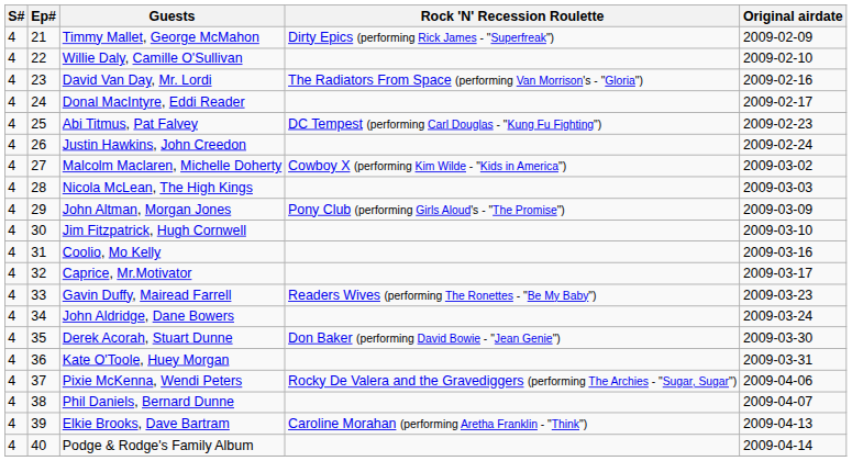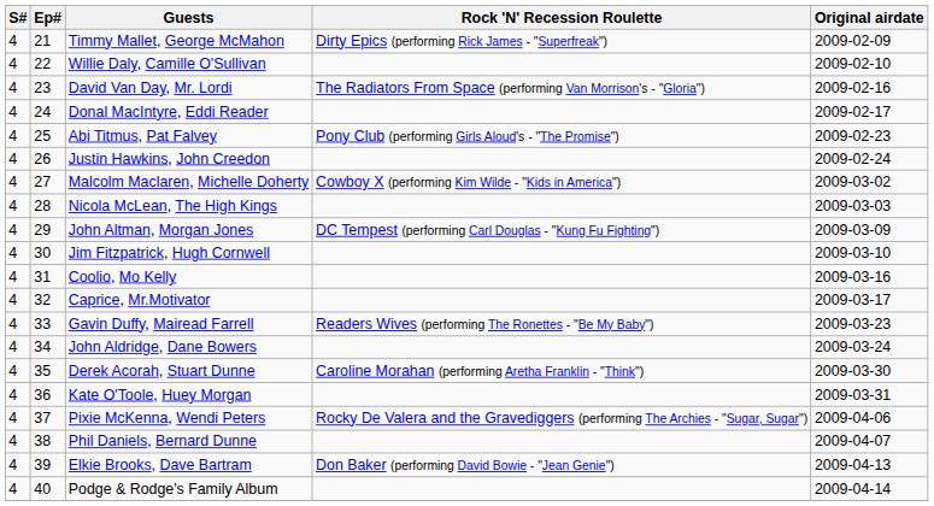 <table class="wikitable" style="font-size:90%">
 <tr>
 <th>S#</th>
 <th>Ep#</th>
 <th>Guests</th>
 <th>Rock 'N' Recession Roulette</th>
 <th>Original airdate</th>
 </tr>
 <tr>
 <td>4</td>
 <td>21</td>
 <td><a href='#'>Timmy Mallet</a>, <a href='#'>George McMahon</a></td>
 <td> <a href='#'>Dirty Epics</a> <small> (performing <a href='#'>Rick James</a> - "<a href='#'>Superfreak</a>")</small></td>
 <td>2009-02-09</td>
 </tr>
 <tr>
 <td>4</td>
 <td>22</td>
 <td><a href='#'>Willie Daly</a>, <a href='#'>Camille O'Sullivan</a></td>
 <td></td>
 <td>2009-02-10</td>
 </tr>
 <tr>
 <td>4</td>
 <td>23</td>
 <td><a href='#'>David Van Day</a>, <a href='#'>Mr. Lordi</a></td>
 <td> <a href='#'>The Radiators From Space</a> <small> (performing <a href='#'>Van Morrison</a>'s - "<a href='#'>Gloria</a>")</small></td>
 <td>2009-02-16</td>
 </tr>
 <tr>
 <td>4</td>
 <td>24</td>
 <td><a href='#'>Donal MacIntyre</a>, <a href='#'>Eddi Reader</a></td>
 <td></td>
 <td>2009-02-17</td>
 </tr>
 <tr>
 <td>4</td>
 <td>25</td>
 <td><a href='#'>Abi Titmus</a>, <a href='#'>Pat Falvey</a></td>
-<td> <a href='#'>DC Tempest</a> <small> (performing <a href='#'>Carl Douglas</a> - "<a href='#'>Kung Fu Fighting</a>")</small></td>
+<td> <a href='#'>Pony Club</a> <small> (performing <a href='#'>Girls Aloud</a>'s - "<a href='#'>The Promise</a>")</small></td>
 <td>2009-02-23</td>
 </tr>
 <tr>
 <td>4</td>
 <td>26</td>
 <td><a href='#'>Justin Hawkins</a>, <a href='#'>John Creedon</a></td>
 <td></td>
 <td>2009-02-24</td>
 </tr>
 <tr>
 <td>4</td>
 <td>27</td>
 <td><a href='#'>Malcolm Maclaren</a>, <a href='#'>Michelle Doherty</a></td>
 <td> <a href='#'>Cowboy X</a> <small> (performing <a href='#'>Kim Wilde</a> - "<a href='#'>Kids in America</a>")</small></td>
 <td>2009-03-02</td>
 </tr>
 <tr>
 <td>4</td>
 <td>28</td>
 <td><a href='#'>Nicola McLean</a>, <a href='#'>The High Kings</a></td>
 <td></td>
 <td>2009-03-03</td>
 </tr>
 <tr>
 <td>4</td>
 <td>29</td>
 <td><a href='#'>John Altman</a>, <a href='#'>Morgan Jones</a></td>
-<td> <a href='#'>Pony Club</a> <small> (performing <a href='#'>Girls Aloud</a>'s - "<a href='#'>The Promise</a>")</small></td>
+<td> <a href='#'>DC Tempest</a> <small> (performing <a href='#'>Carl Douglas</a> - "<a href='#'>Kung Fu Fighting</a>")</small></td>
 <td>2009-03-09</td>
 </tr>
 <tr>
 <td>4</td>
 <td>30</td>
 <td><a href='#'>Jim Fitzpatrick</a>, <a href='#'>Hugh Cornwell</a></td>
 <td></td>
 <td>2009-03-10</td>
 </tr>
 <tr>
 <td>4</td>
 <td>31</td>
 <td><a href='#'>Coolio</a>, <a href='#'>Mo Kelly</a></td>
 <td></td>
 <td>2009-03-16</td>
 </tr>
 <tr>
 <td>4</td>
 <td>32</td>
 <td><a href='#'>Caprice</a>, <a href='#'>Mr.Motivator</a></td>
 <td></td>
 <td>2009-03-17</td>
 </tr>
 <tr>
 <td>4</td>
 <td>33</td>
 <td><a href='#'>Gavin Duffy</a>, <a href='#'>Mairead Farrell</a></td>
 <td> <a href='#'>Readers Wives</a> <small> (performing <a href='#'>The Ronettes</a> - "<a href='#'>Be My Baby</a>")</small></td>
 <td>2009-03-23</td>
 </tr>
 <tr>
 <td>4</td>
 <td>34</td>
 <td><a href='#'>John Aldridge</a>, <a href='#'>Dane Bowers</a></td>
 <td></td>
 <td>2009-03-24</td>
 </tr>
 <tr>
 <td>4</td>
 <td>35</td>
 <td><a href='#'>Derek Acorah</a>, <a href='#'>Stuart Dunne</a></td>
-<td> <a href='#'>Don Baker</a> <small> (performing <a href='#'>David Bowie</a> - "<a href='#'>Jean Genie</a>")</small></td>
+<td> <a href='#'>Caroline Morahan</a> <small> (performing <a href='#'>Aretha Franklin</a> - "<a href='#'>Think</a>")</small></td>
 <td>2009-03-30</td>
 </tr>
 <tr>
 <td>4</td>
 <td>36</td>
 <td><a href='#'>Kate O'Toole</a>, <a href='#'>Huey Morgan</a></td>
 <td></td>
 <td>2009-03-31</td>
 </tr>
 <tr>
 <td>4</td>
 <td>37</td>
 <td><a href='#'>Pixie McKenna</a>, <a href='#'>Wendi Peters</a></td>
 <td> <a href='#'>Rocky De Valera and the Gravediggers</a> <small> (performing <a href='#'>The Archies</a> - "<a href='#'>Sugar, Sugar</a>")</small></td>
 <td>2009-04-06</td>
 </tr>
 <tr>
 <td>4</td>
 <td>38</td>
 <td><a href='#'>Phil Daniels</a>, <a href='#'>Bernard Dunne</a></td>
 <td></td>
 <td>2009-04-07</td>
 </tr>
 <tr>
 <td>4</td>
 <td>39</td>
 <td><a href='#'>Elkie Brooks</a>, <a href='#'>Dave Bartram</a></td>
-<td> <a href='#'>Caroline Morahan</a> <small> (performing <a href='#'>Aretha Franklin</a> - "<a href='#'>Think</a>")</small></td>
+<td> <a href='#'>Don Baker</a> <small> (performing <a href='#'>David Bowie</a> - "<a href='#'>Jean Genie</a>")</small></td>
 <td>2009-04-13</td>
 </tr>
 <tr>
 <td>4</td>
 <td>40</td>
 <td>Podge & Rodge's Family Album</td>
 <td></td>
 <td>2009-04-14</td>
 </tr>
 <tr>
 </tr>
 </table>
